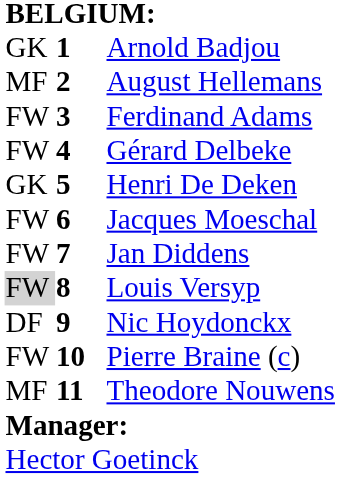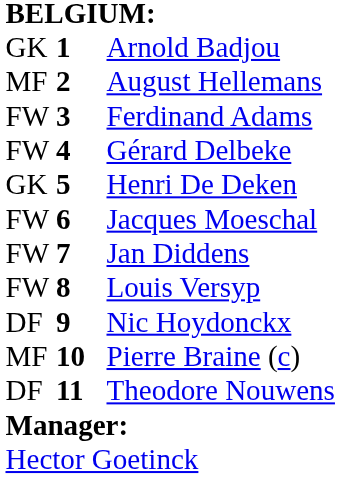 <table style="font-size: 90%" cellspacing="0" cellpadding="0" align=center>
 <tr>
 <td colspan=4><br><strong>BELGIUM:</strong></td>
 </tr>
 <tr>
 <th width="25"></th>
 <th width="25"></th>
 </tr>
 <tr>
 <td>GK</td>
 <td><strong>1</strong></td>
 <td><a href='#'>Arnold Badjou</a></td>
 </tr>
 <tr>
 <td>MF</td>
 <td><strong>2</strong></td>
 <td><a href='#'>August Hellemans</a></td>
 </tr>
 <tr>
 <td>FW</td>
 <td><strong>3</strong></td>
 <td><a href='#'>Ferdinand Adams</a></td>
 </tr>
 <tr>
 <td>FW</td>
 <td><strong>4</strong></td>
 <td><a href='#'>Gérard Delbeke</a></td>
 </tr>
 <tr>
 <td>GK</td>
 <td><strong>5</strong></td>
 <td><a href='#'>Henri De Deken</a></td>
 </tr>
 <tr>
 <td>FW</td>
 <td><strong>6</strong></td>
 <td><a href='#'>Jacques Moeschal</a></td>
 </tr>
 <tr>
 <td>FW</td>
 <td><strong>7</strong></td>
 <td><a href='#'>Jan Diddens</a></td>
 </tr>
 <tr>
-<td style="background: lightgrey;">FW</td>
+<td>FW</td>
 <td><strong>8</strong></td>
 <td><a href='#'>Louis Versyp</a></td>
 </tr>
 <tr>
 <td>DF</td>
 <td><strong>9</strong></td>
 <td><a href='#'>Nic Hoydonckx</a></td>
 </tr>
 <tr>
-<td>FW</td>
+<td>MF</td>
 <td><strong>10</strong></td>
 <td><a href='#'>Pierre Braine</a> (<a href='#'>c</a>)</td>
 </tr>
 <tr>
-<td>MF</td>
+<td>DF</td>
 <td><strong>11</strong></td>
 <td><a href='#'>Theodore Nouwens</a></td>
 </tr>
 <tr>
 <td colspan=3><strong>Manager:</strong></td>
 </tr>
 <tr>
 <td colspan=4><a href='#'>Hector Goetinck</a></td>
 </tr>
 </table>
